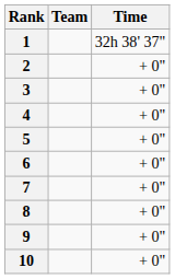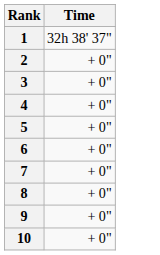 <table class="wikitable">
 <tr>
 <th scope="col">Rank</th>
-<th scope="col">Team</th>
 <th scope="col">Time</th>
 </tr>
 <tr>
 <th scope="row">1</th>
-<td> </td>
 <td align="right">32h 38' 37"</td>
 </tr>
 <tr>
 <th scope="row">2</th>
-<td> </td>
 <td align="right">+ 0"</td>
 </tr>
 <tr>
 <th scope="row">3</th>
-<td> </td>
 <td align="right">+ 0"</td>
 </tr>
 <tr>
 <th scope="row">4</th>
-<td> </td>
 <td align="right">+ 0"</td>
 </tr>
 <tr>
 <th scope="row">5</th>
-<td> </td>
 <td align="right">+ 0"</td>
 </tr>
 <tr>
 <th scope="row">6</th>
-<td> </td>
 <td align="right">+ 0"</td>
 </tr>
 <tr>
 <th scope="row">7</th>
-<td> </td>
 <td align="right">+ 0"</td>
 </tr>
 <tr>
 <th scope="row">8</th>
-<td> </td>
 <td align="right">+ 0"</td>
 </tr>
 <tr>
 <th scope="row">9</th>
-<td> </td>
 <td align="right">+ 0"</td>
 </tr>
 <tr>
 <th scope="row">10</th>
-<td> </td>
 <td align="right">+ 0"</td>
 </tr>
 </table>
